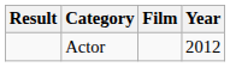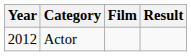 <table class="wikitable">
 <tr>
-<th>Result</th>
+<th>Year</th>
 <th>Category</th>
 <th>Film</th>
-<th>Year</th>
+<th>Result</th>
 </tr>
 <tr>
-<td></td>
+<td>2012</td>
 <td>Actor</td>
 <td></td>
-<td>2012</td>
+<td></td>
 </tr>
 </table>
